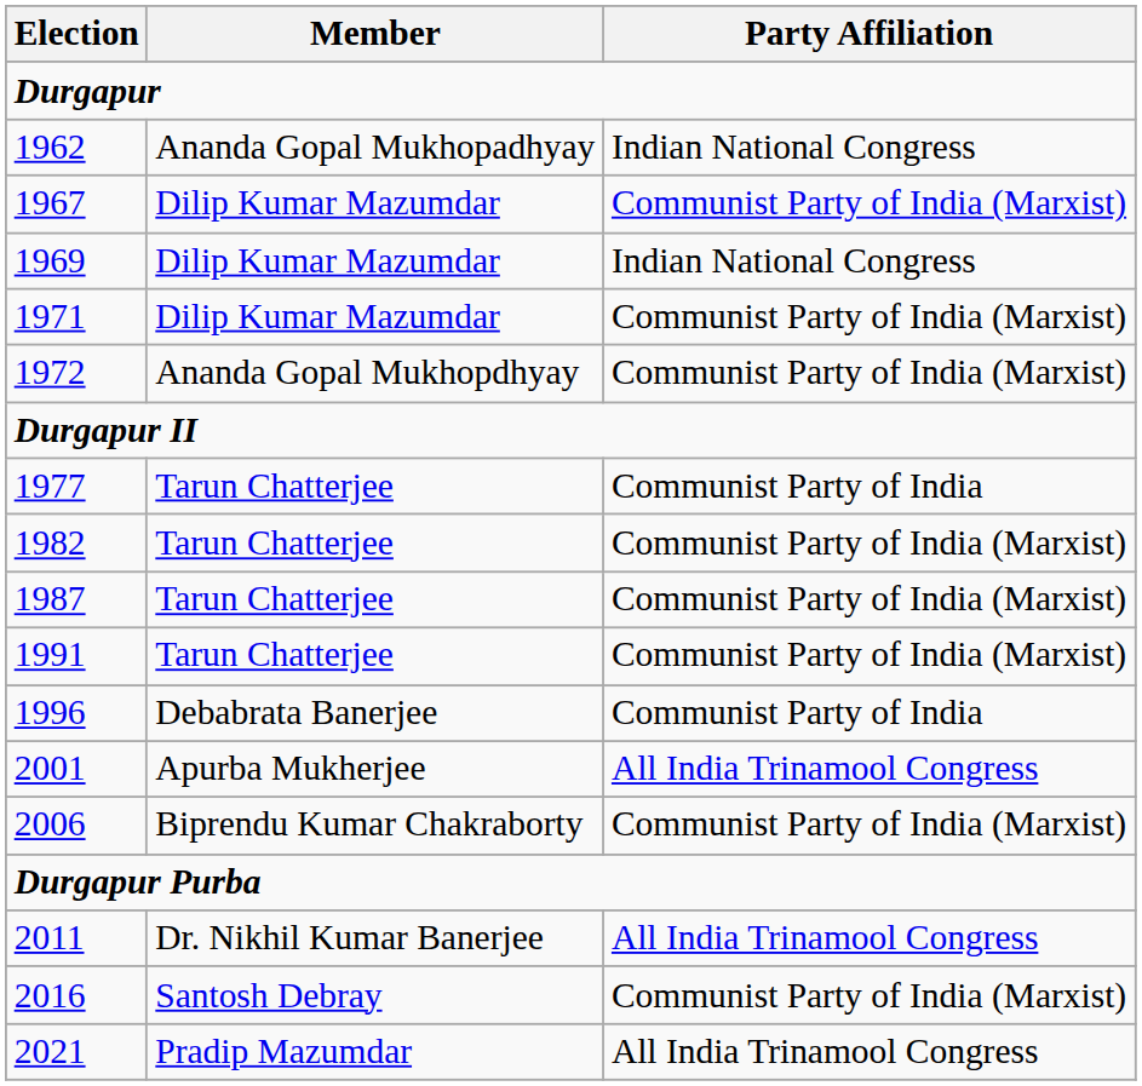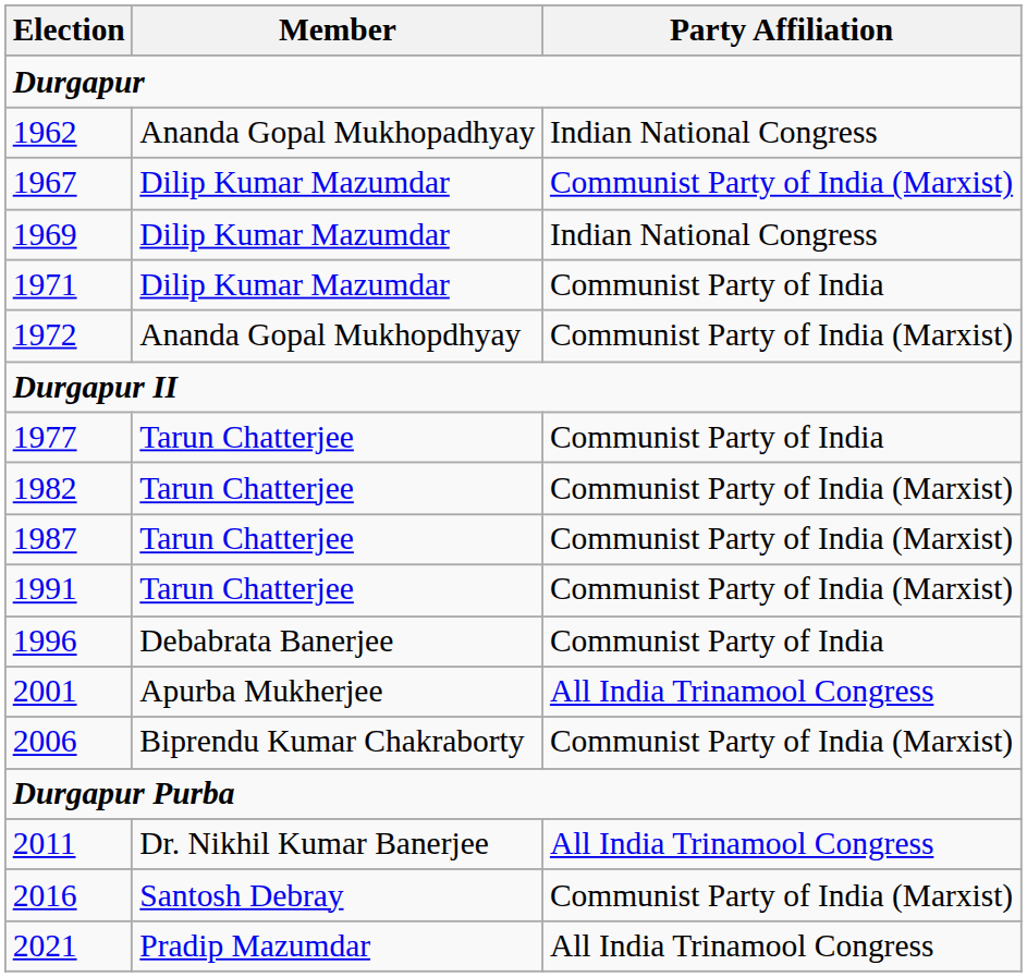 <table class="wikitable sortable">
 <tr>
 <th>Election</th>
 <th>Member</th>
 <th>Party Affiliation</th>
 </tr>
 <tr>
 <td colspan="3"><strong><em>Durgapur</em></strong></td>
 </tr>
 <tr>
 <td><a href='#'>1962</a></td>
 <td>Ananda Gopal Mukhopadhyay</td>
 <td>Indian National Congress</td>
 </tr>
 <tr>
 <td><a href='#'>1967</a></td>
 <td><a href='#'>Dilip Kumar Mazumdar</a></td>
 <td><a href='#'>Communist Party of India (Marxist)</a></td>
 </tr>
 <tr>
 <td><a href='#'>1969</a></td>
 <td><a href='#'>Dilip Kumar Mazumdar</a></td>
 <td>Indian National Congress</td>
 </tr>
 <tr>
 <td><a href='#'>1971</a></td>
 <td><a href='#'>Dilip Kumar Mazumdar</a></td>
-<td>Communist Party of India (Marxist)</td>
+<td>Communist Party of India</td>
 </tr>
 <tr>
 <td><a href='#'>1972</a></td>
 <td>Ananda Gopal Mukhopdhyay</td>
 <td>Communist Party of India (Marxist)</td>
 </tr>
 <tr>
 <td colspan="3"><strong><em>Durgapur II</em></strong></td>
 </tr>
 <tr>
 <td><a href='#'>1977</a></td>
 <td><a href='#'>Tarun Chatterjee</a></td>
 <td>Communist Party of India</td>
 </tr>
 <tr>
 <td><a href='#'>1982</a></td>
 <td><a href='#'>Tarun Chatterjee</a></td>
 <td>Communist Party of India (Marxist)</td>
 </tr>
 <tr>
 <td><a href='#'>1987</a></td>
 <td><a href='#'>Tarun Chatterjee</a></td>
 <td>Communist Party of India (Marxist)</td>
 </tr>
 <tr>
 <td><a href='#'>1991</a></td>
 <td><a href='#'>Tarun Chatterjee</a></td>
 <td>Communist Party of India (Marxist)</td>
 </tr>
 <tr>
 <td><a href='#'>1996</a></td>
 <td>Debabrata Banerjee</td>
 <td>Communist Party of India</td>
 </tr>
 <tr>
 <td><a href='#'>2001</a></td>
 <td>Apurba Mukherjee</td>
 <td><a href='#'>All India Trinamool Congress</a></td>
 </tr>
 <tr>
 <td><a href='#'>2006</a></td>
 <td>Biprendu Kumar Chakraborty</td>
 <td>Communist Party of India (Marxist)</td>
 </tr>
 <tr>
 <td colspan="3"><strong><em>Durgapur Purba</em></strong></td>
 </tr>
 <tr>
 <td><a href='#'>2011</a></td>
 <td>Dr. Nikhil Kumar Banerjee</td>
 <td><a href='#'>All India Trinamool Congress</a></td>
 </tr>
 <tr>
 <td><a href='#'>2016</a></td>
 <td><a href='#'>Santosh Debray</a></td>
 <td>Communist Party of India (Marxist)</td>
 </tr>
 <tr>
 <td><a href='#'>2021</a></td>
 <td><a href='#'>Pradip Mazumdar</a></td>
 <td>All India Trinamool Congress</td>
 </tr>
 </table>
